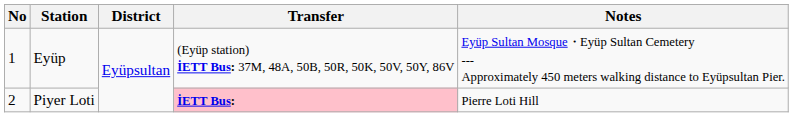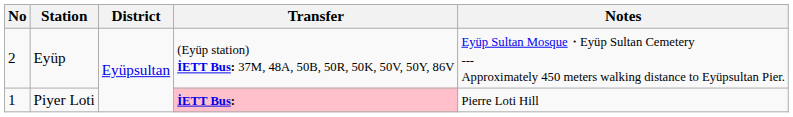 <table class="wikitable">
 <tr>
 <th>No</th>
 <th>Station</th>
 <th>District</th>
 <th>Transfer</th>
 <th>Notes</th>
 </tr>
 <tr>
-<td>1</td>
+<td>2</td>
 <td>Eyüp</td>
 <td rowspan="2"><a href='#'>Eyüpsultan</a></td>
 <td> <small>(Eyüp station)</small><br><small><strong><a href='#'>İETT Bus</a>:</strong> 37M, 48A, 50B, 50R, 50K, 50V, 50Y, 86V</small></td>
 <td><a href='#'><small>Eyüp Sultan Mosque</small></a><small>・Eyüp Sultan Cemetery</small><br><small>---</small><br><small>Approximately 450 meters walking distance to Eyüpsultan Pier.</small></td>
 </tr>
 <tr>
-<td>2</td>
+<td>1</td>
 <td>Piyer Loti</td>
 <td style="background: pink;"><small><strong><a href='#'>İETT Bus</a>:</strong></small></td>
 <td><small>Pierre Loti Hill</small></td>
 </tr>
 </table>
